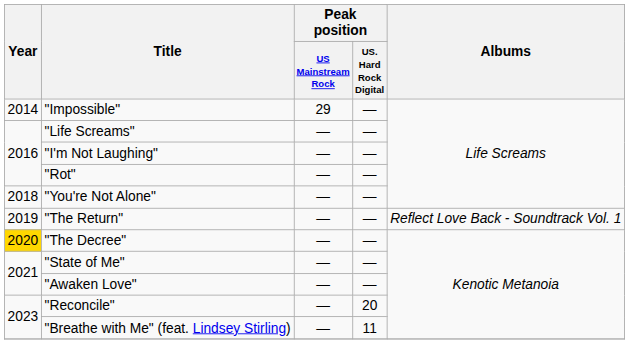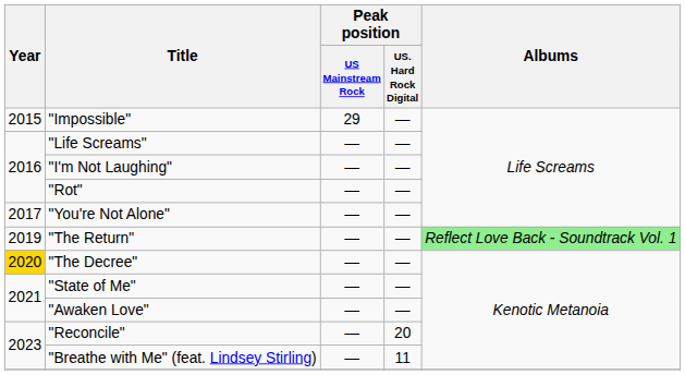 <table class="wikitable" style="text-align:center;">
 <tr>
 <th rowspan="2">Year</th>
 <th rowspan="2">Title</th>
 <th colspan="2">Peak position</th>
 <th rowspan="2">Albums</th>
 </tr>
 <tr style="font-size:smaller;">
 <th style="width:30px;"><small><a href='#'>US<br>Mainstream Rock</a></small></th>
 <th style="width:30px;"><small>US. Hard Rock Digital</small></th>
 </tr>
 <tr>
-<td>2014</td>
+<td>2015</td>
 <td align="left">"Impossible"</td>
 <td>29</td>
 <td>—</td>
 <td rowspan="5"><em>Life Screams</em></td>
 </tr>
 <tr>
 <td rowspan="3">2016</td>
 <td align="left">"Life Screams"</td>
 <td>—</td>
 <td>—</td>
 </tr>
 <tr>
 <td align="left">"I'm Not Laughing"</td>
 <td>—</td>
 <td>—</td>
 </tr>
 <tr>
 <td align="left">"Rot"</td>
 <td>—</td>
 <td>—</td>
 </tr>
 <tr>
-<td>2018</td>
+<td>2017</td>
 <td align="left">"You're Not Alone"</td>
 <td>—</td>
 <td>—</td>
 </tr>
 <tr>
 <td>2019</td>
 <td align="left">"The Return"</td>
 <td>—</td>
 <td>—</td>
-<td><em>Reflect Love Back - Soundtrack Vol. 1</em></td>
+<td style="background: lightgreen;"><em>Reflect Love Back - Soundtrack Vol. 1</em></td>
 </tr>
 <tr>
 <td style="background: gold;">2020</td>
 <td align="left">"The Decree"</td>
 <td>—</td>
 <td>—</td>
 <td rowspan="5"><em>Kenotic Metanoia</em></td>
 </tr>
 <tr>
 <td rowspan="2">2021</td>
 <td align="left">"State of Me"</td>
 <td>—</td>
 <td>—</td>
 </tr>
 <tr>
 <td align="left">"Awaken Love"</td>
 <td>—</td>
 <td>—</td>
 </tr>
 <tr>
 <td rowspan="2">2023</td>
 <td align="left">"Reconcile"</td>
 <td>—</td>
 <td>20</td>
 </tr>
 <tr>
 <td align="left">"Breathe with Me" (feat. <a href='#'>Lindsey Stirling</a>)</td>
 <td>—</td>
 <td>11</td>
 </tr>
 <tr>
 </tr>
 </table>
